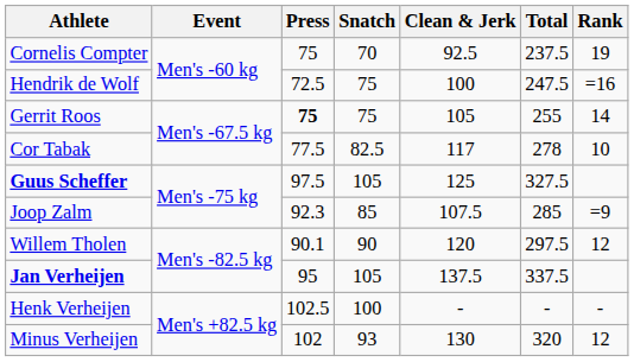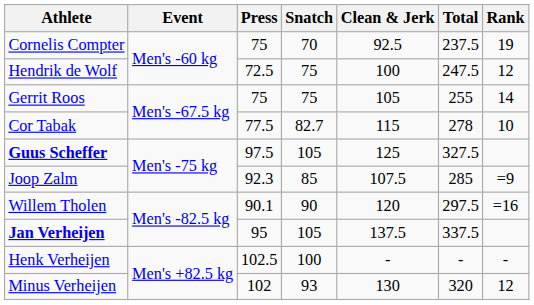 <table class="wikitable" style="font-size:90%">
 <tr>
 <th>Athlete</th>
 <th>Event</th>
 <th>Press</th>
 <th>Snatch</th>
 <th>Clean & Jerk</th>
 <th>Total</th>
 <th>Rank</th>
 </tr>
 <tr align=center>
 <td align=left><a href='#'>Cornelis Compter</a></td>
 <td align=left rowspan=2><a href='#'>Men's -60 kg</a></td>
 <td>75</td>
 <td>70</td>
 <td>92.5</td>
 <td>237.5</td>
 <td>19</td>
 </tr>
 <tr align=center>
 <td align=left><a href='#'>Hendrik de Wolf</a></td>
 <td>72.5</td>
 <td>75</td>
 <td>100</td>
 <td>247.5</td>
-<td>=16</td>
+<td>12</td>
 </tr>
 <tr align=center>
 <td align=left><a href='#'>Gerrit Roos</a></td>
 <td align=left rowspan=2><a href='#'>Men's -67.5 kg</a></td>
-<td><strong>75</strong></td>
+<td>75</td>
 <td>75</td>
 <td>105</td>
 <td>255</td>
 <td>14</td>
 </tr>
 <tr align=center>
 <td align=left><a href='#'>Cor Tabak</a></td>
 <td>77.5</td>
-<td>82.5</td>
-<td>117</td>
+<td>82.7</td>
+<td>115</td>
 <td>278</td>
 <td>10</td>
 </tr>
 <tr align=center>
 <td align=left><strong><a href='#'>Guus Scheffer</a></strong></td>
 <td align=left rowspan=2><a href='#'>Men's -75 kg</a></td>
 <td>97.5</td>
 <td>105</td>
 <td>125</td>
 <td>327.5</td>
 <td></td>
 </tr>
 <tr align=center>
 <td align=left><a href='#'>Joop Zalm</a></td>
 <td>92.3</td>
 <td>85</td>
 <td>107.5</td>
 <td>285</td>
 <td>=9</td>
 </tr>
 <tr align=center>
 <td align=left><a href='#'>Willem Tholen</a></td>
 <td align=left rowspan=2><a href='#'>Men's -82.5 kg</a></td>
 <td>90.1</td>
 <td>90</td>
 <td>120</td>
 <td>297.5</td>
-<td>12</td>
+<td>=16</td>
 </tr>
 <tr align=center>
 <td align=left><strong><a href='#'>Jan Verheijen</a></strong></td>
 <td>95</td>
 <td>105</td>
 <td>137.5</td>
 <td>337.5</td>
 <td></td>
 </tr>
 <tr align=center>
 <td align=left><a href='#'>Henk Verheijen</a></td>
 <td align=left rowspan=2><a href='#'>Men's +82.5 kg</a></td>
 <td>102.5</td>
 <td>100</td>
 <td>-</td>
 <td>-</td>
 <td>-</td>
 </tr>
 <tr align=center>
 <td align=left><a href='#'>Minus Verheijen</a></td>
 <td>102</td>
 <td>93</td>
 <td>130</td>
 <td>320</td>
 <td>12</td>
 </tr>
 </table>
